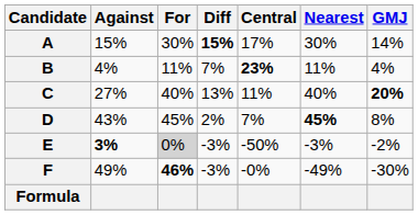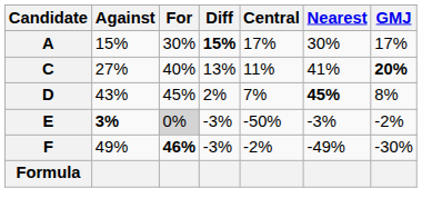 <table class="wikitable sortable">
 <tr>
 <th>Candidate</th>
 <th>Against</th>
 <th>For</th>
 <th>Diff</th>
 <th>Central</th>
 <th><a href='#'>Nearest</a></th>
 <th><a href='#'>GMJ</a></th>
 </tr>
 <tr>
 <th>A</th>
 <td>15%</td>
 <td>30%</td>
 <td><strong>15%</strong></td>
 <td>17%</td>
 <td>30%</td>
-<td>14%</td>
-</tr>
-<tr>
-<th>B</th>
-<td>4%</td>
-<td>11%</td>
-<td>7%</td>
-<td><strong>23%</strong></td>
-<td>11%</td>
-<td>4%</td>
+<td>17%</td>
 </tr>
 <tr>
 <th>C</th>
 <td>27%</td>
 <td>40%</td>
 <td>13%</td>
 <td>11%</td>
-<td>40%</td>
+<td>41%</td>
 <td><strong>20%</strong></td>
 </tr>
 <tr>
 <th>D</th>
 <td>43%</td>
 <td>45%</td>
 <td>2%</td>
 <td>7%</td>
 <td><strong>45%</strong></td>
 <td>8%</td>
 </tr>
 <tr>
 <th>E</th>
 <td><strong>3%</strong></td>
 <td style="background: lightgrey;">0%</td>
 <td>-3%</td>
 <td>-50%</td>
 <td>-3%</td>
 <td>-2%</td>
 </tr>
 <tr>
 <th>F</th>
 <td>49%</td>
 <td><strong>46%</strong></td>
 <td>-3%</td>
-<td>-0%</td>
+<td>-2%</td>
 <td>-49%</td>
 <td>-30%</td>
 </tr>
 <tr>
 <th><strong>Formula</strong></th>
 <th></th>
 <th></th>
 <th></th>
 <th></th>
 <th></th>
 <th></th>
 </tr>
 </table>
